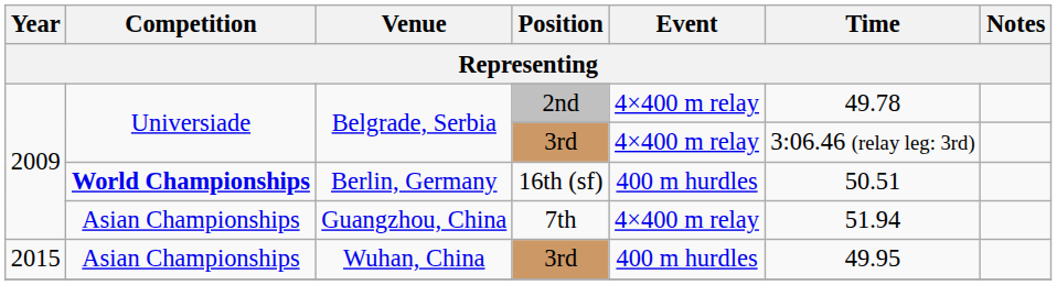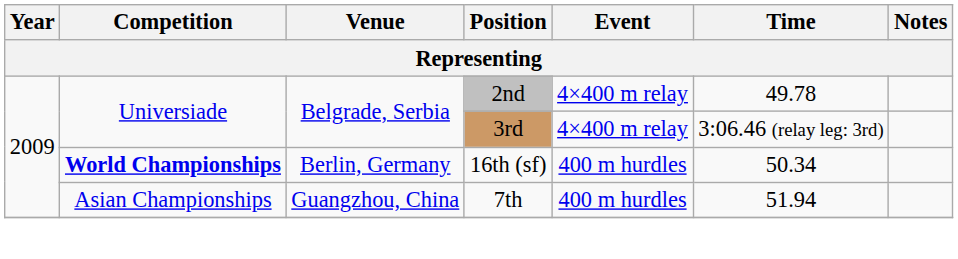 <table class="wikitable sortable" style=text-align:center>
 <tr>
 <th>Year</th>
 <th>Competition</th>
 <th>Venue</th>
 <th>Position</th>
 <th>Event</th>
 <th>Time</th>
 <th>Notes</th>
 </tr>
 <tr>
 <th colspan="7">Representing </th>
 </tr>
 <tr>
 <td rowspan=4>2009</td>
 <td rowspan=2><a href='#'>Universiade</a></td>
 <td rowspan=2><a href='#'>Belgrade, Serbia</a></td>
 <td bgcolor="silver">2nd</td>
 <td><a href='#'>4×400 m relay</a></td>
 <td>49.78</td>
 <td></td>
 </tr>
 <tr>
 <td bgcolor="cc9966">3rd</td>
 <td><a href='#'>4×400 m relay</a></td>
 <td>3:06.46 <small>(relay leg: 3rd)</small></td>
 <td></td>
 </tr>
 <tr>
 <td><strong><a href='#'>World Championships</a></strong></td>
 <td><a href='#'>Berlin, Germany</a></td>
 <td>16th (sf)</td>
 <td><a href='#'>400 m hurdles</a></td>
-<td>50.51</td>
+<td>50.34</td>
 <td></td>
 </tr>
 <tr>
 <td><a href='#'>Asian Championships</a></td>
 <td><a href='#'>Guangzhou, China</a></td>
 <td>7th</td>
-<td><a href='#'>4×400 m relay</a></td>
+<td><a href='#'>400 m hurdles</a></td>
 <td>51.94</td>
-<td></td>
-</tr>
-<tr>
-<td>2015</td>
-<td><a href='#'>Asian Championships</a></td>
-<td><a href='#'>Wuhan, China</a></td>
-<td bgcolor="cc9966">3rd</td>
-<td><a href='#'>400 m hurdles</a></td>
-<td>49.95</td>
 <td></td>
 </tr>
 <tr>
 </tr>
 </table>
